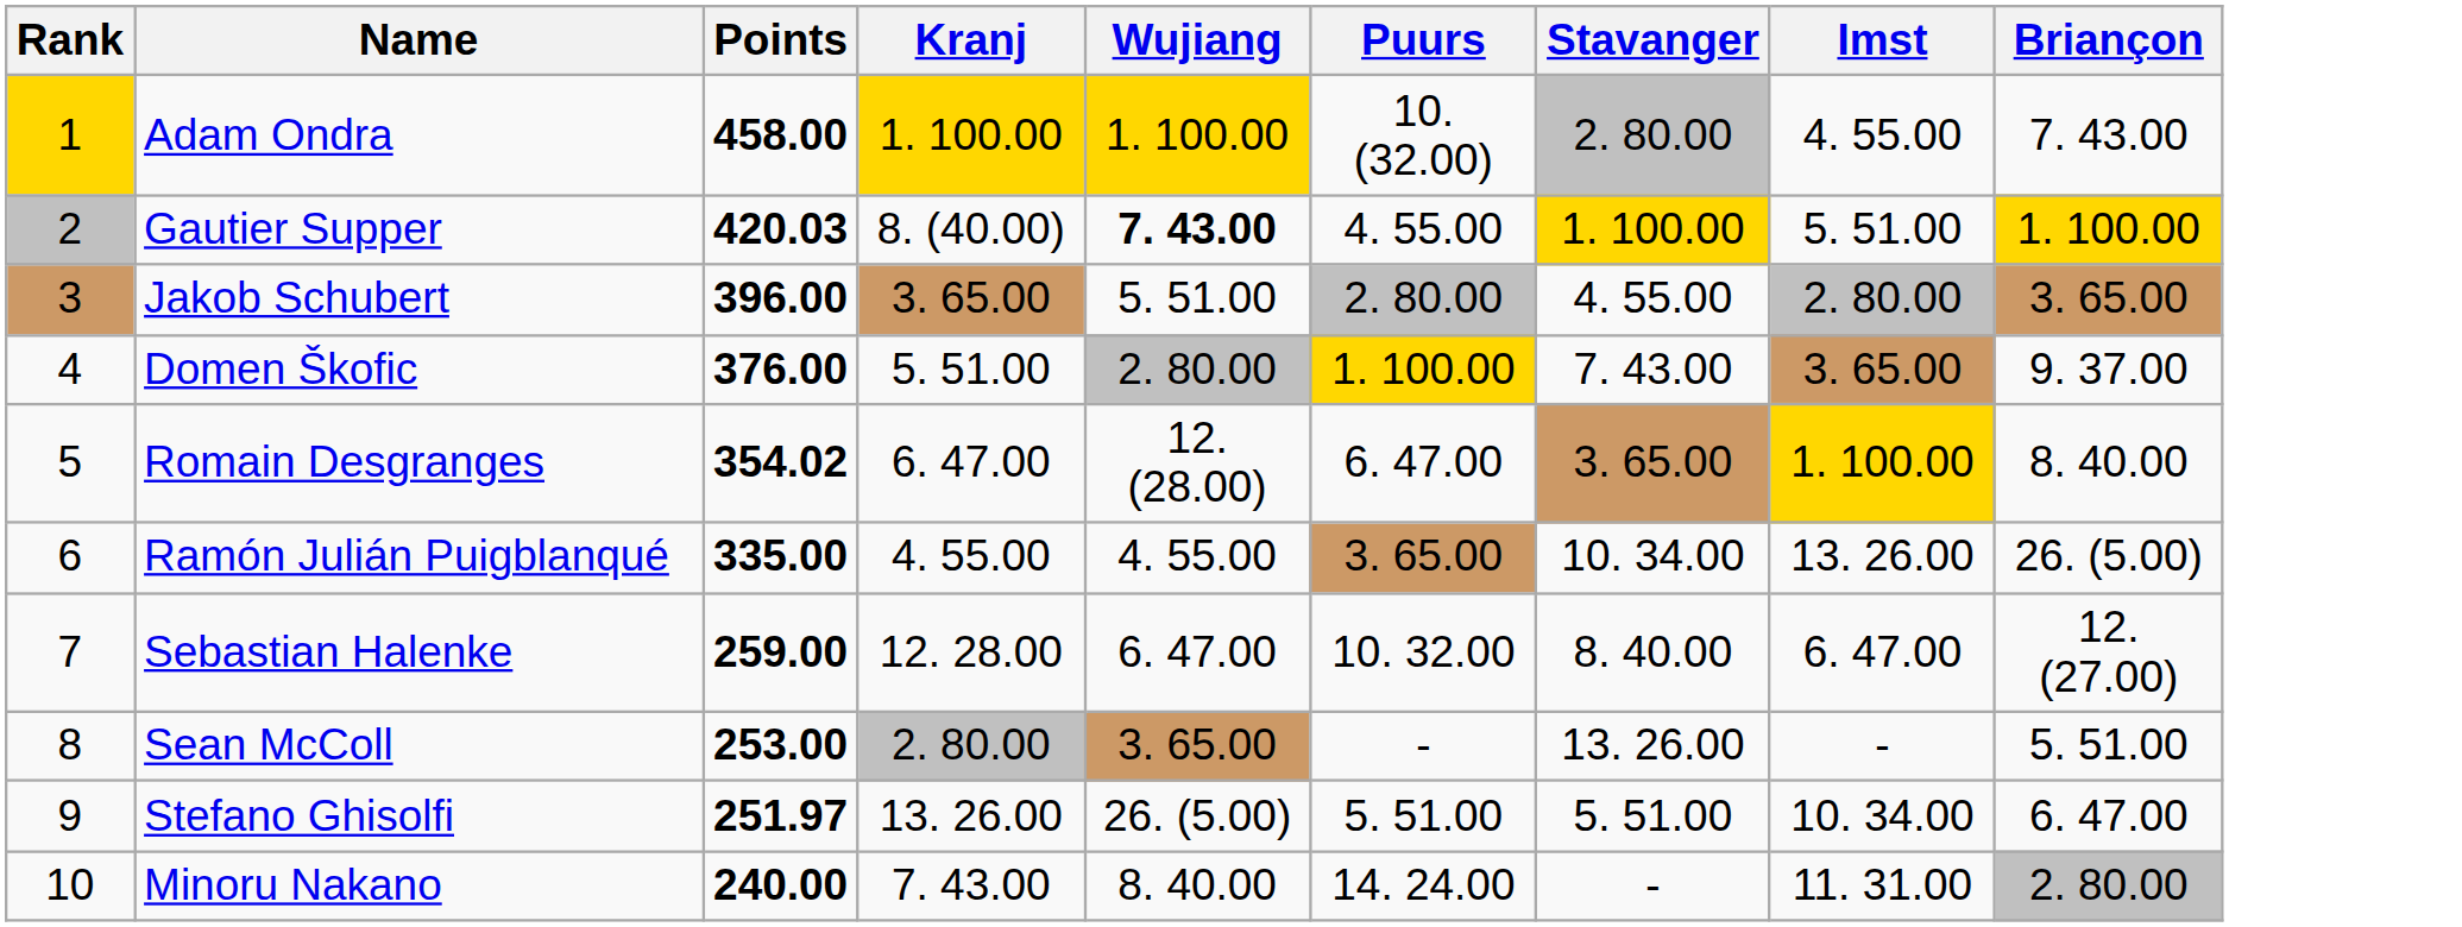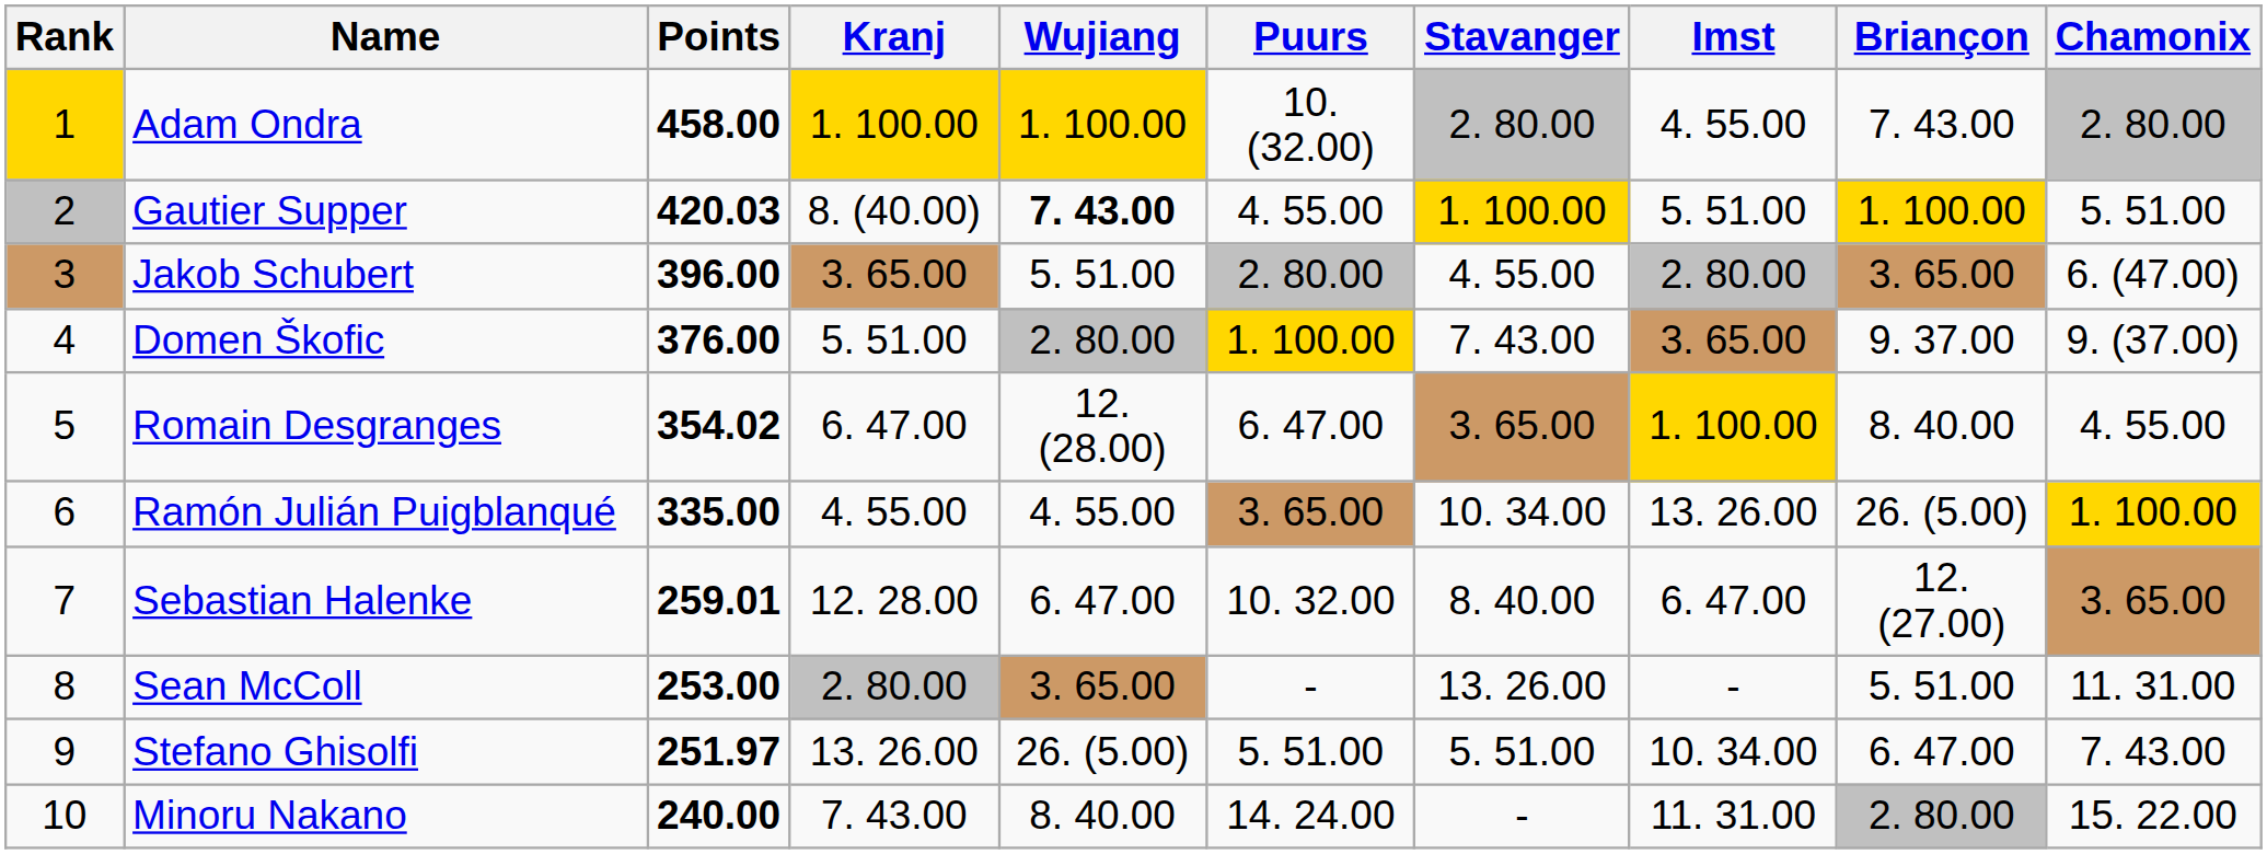 <table class="wikitable sortable" style="text-align:center">
 <tr>
 <th>Rank</th>
 <th width = "200">Name</th>
 <th>Points</th>
 <th width = "75" data-sort-type="number"><a href='#'>Kranj</a></th>
 <th width = "75" data-sort-type="number"><a href='#'>Wujiang</a></th>
 <th width = "75" data-sort-type="number"><a href='#'>Puurs</a></th>
 <th width = "75" data-sort-type="number"><a href='#'>Stavanger</a></th>
 <th width = "75" data-sort-type="number"><a href='#'>Imst</a></th>
 <th width = "75" data-sort-type="number"><a href='#'>Briançon</a></th>
+<th width = "75" data-sort-type="number"><a href='#'>Chamonix</a></th>
 </tr>
 <tr>
 <td style="background: gold">1</td>
 <td align="left"> <a href='#'>Adam Ondra</a></td>
 <td><strong>458.00</strong></td>
 <td style="background: gold">1. 100.00</td>
 <td style="background: gold">1. 100.00</td>
 <td>10. (32.00)</td>
 <td style="background: silver">2. 80.00</td>
 <td>4. 55.00</td>
 <td>7. 43.00</td>
+<td style="background: silver">2. 80.00</td>
 </tr>
 <tr>
 <td style="background: silver">2</td>
 <td align="left"> <a href='#'>Gautier Supper</a></td>
 <td><strong>420.03</strong></td>
 <td>8. (40.00)</td>
 <td><strong>7. 43.00</strong></td>
 <td>4. 55.00</td>
 <td style="background: gold">1. 100.00</td>
 <td>5. 51.00</td>
 <td style="background: gold">1. 100.00</td>
+<td>5. 51.00</td>
 </tr>
 <tr>
 <td style="background: #cc9966">3</td>
 <td align="left"> <a href='#'>Jakob Schubert</a></td>
 <td><strong>396.00</strong></td>
 <td style="background: #cc9966">3. 65.00</td>
 <td>5. 51.00</td>
 <td style="background: silver">2. 80.00</td>
 <td>4. 55.00</td>
 <td style="background: silver">2. 80.00</td>
 <td style="background: #cc9966">3. 65.00</td>
+<td>6. (47.00)</td>
 </tr>
 <tr>
 <td>4</td>
 <td align="left"> <a href='#'>Domen Škofic</a></td>
 <td><strong>376.00</strong></td>
 <td>5. 51.00</td>
 <td style="background: silver">2. 80.00</td>
 <td style="background: gold">1. 100.00</td>
 <td>7. 43.00</td>
 <td style="background: #cc9966">3. 65.00</td>
 <td>9. 37.00</td>
+<td>9. (37.00)</td>
 </tr>
 <tr>
 <td>5</td>
 <td align="left"> <a href='#'>Romain Desgranges</a></td>
 <td><strong>354.02</strong></td>
 <td>6. 47.00</td>
 <td>12. (28.00)</td>
 <td>6. 47.00</td>
 <td style="background: #cc9966">3. 65.00</td>
 <td style="background: gold">1. 100.00</td>
 <td>8. 40.00</td>
+<td>4. 55.00</td>
 </tr>
 <tr>
 <td>6</td>
 <td align="left"> <a href='#'>Ramón Julián Puigblanqué</a></td>
 <td><strong>335.00</strong></td>
 <td>4. 55.00</td>
 <td>4. 55.00</td>
 <td style="background: #cc9966">3. 65.00</td>
 <td>10. 34.00</td>
 <td>13. 26.00</td>
 <td>26. (5.00)</td>
+<td style="background: gold">1. 100.00</td>
 </tr>
 <tr>
 <td>7</td>
 <td align="left"> <a href='#'>Sebastian Halenke</a></td>
-<td><strong>259.00</strong></td>
+<td><strong>259.01</strong></td>
 <td>12. 28.00</td>
 <td>6. 47.00</td>
 <td>10. 32.00</td>
 <td>8. 40.00</td>
 <td>6. 47.00</td>
 <td>12. (27.00)</td>
+<td style="background: #cc9966">3. 65.00</td>
 </tr>
 <tr>
 <td>8</td>
 <td align="left"> <a href='#'>Sean McColl</a></td>
 <td><strong>253.00</strong></td>
 <td style="background: silver">2. 80.00</td>
 <td style="background: #cc9966">3. 65.00</td>
 <td>-</td>
 <td>13. 26.00</td>
 <td>-</td>
 <td>5. 51.00</td>
+<td>11. 31.00</td>
 </tr>
 <tr>
 <td>9</td>
 <td align="left"> <a href='#'>Stefano Ghisolfi</a></td>
 <td><strong>251.97</strong></td>
 <td>13. 26.00</td>
 <td>26. (5.00)</td>
 <td>5. 51.00</td>
 <td>5. 51.00</td>
 <td>10. 34.00</td>
 <td>6. 47.00</td>
+<td>7. 43.00</td>
 </tr>
 <tr>
 <td>10</td>
 <td align="left"> <a href='#'>Minoru Nakano</a></td>
 <td><strong>240.00</strong></td>
 <td>7. 43.00</td>
 <td>8. 40.00</td>
 <td>14. 24.00</td>
 <td>-</td>
 <td>11. 31.00</td>
 <td style="background: silver">2. 80.00</td>
+<td>15. 22.00</td>
 </tr>
 </table>
